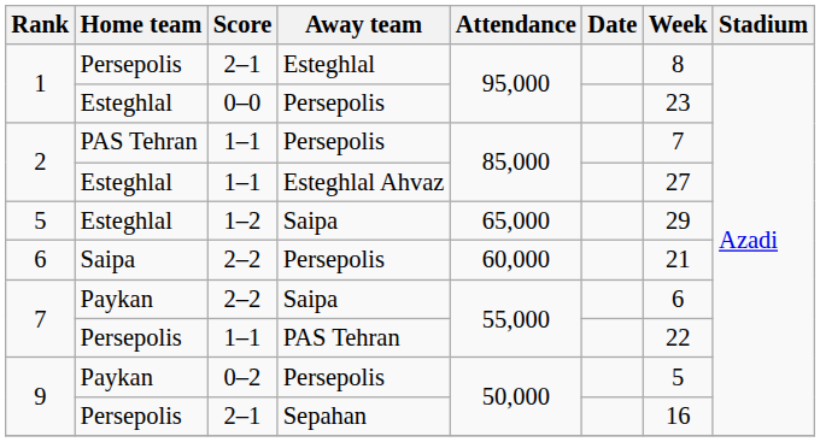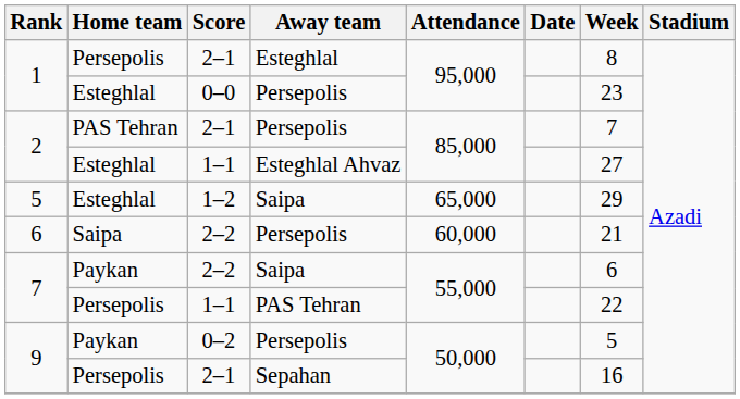 <table class="wikitable sortable">
 <tr>
 <th>Rank</th>
 <th>Home team</th>
 <th>Score</th>
 <th>Away team</th>
 <th>Attendance</th>
 <th>Date</th>
 <th>Week</th>
 <th>Stadium</th>
 </tr>
 <tr>
 <td rowspan="2" align="center">1</td>
 <td>Persepolis</td>
 <td align=center>2–1</td>
 <td>Esteghlal</td>
 <td rowspan="2" align="center">95,000</td>
 <td></td>
 <td align=center>8</td>
 <td rowspan="10"><a href='#'>Azadi</a></td>
 </tr>
 <tr>
 <td>Esteghlal</td>
 <td align=center>0–0</td>
 <td>Persepolis</td>
 <td></td>
 <td align=center>23</td>
 </tr>
 <tr>
 <td rowspan="2" align="center">2</td>
 <td>PAS Tehran</td>
-<td align=center>1–1</td>
+<td align=center>2–1</td>
 <td>Persepolis</td>
 <td rowspan="2" align="center">85,000</td>
 <td></td>
 <td align=center>7</td>
 </tr>
 <tr>
 <td>Esteghlal</td>
 <td align=center>1–1</td>
 <td>Esteghlal Ahvaz</td>
 <td></td>
 <td align=center>27</td>
 </tr>
 <tr>
 <td align=center>5</td>
 <td>Esteghlal</td>
 <td align=center>1–2</td>
 <td>Saipa</td>
 <td align=center>65,000</td>
 <td></td>
 <td align=center>29</td>
 </tr>
 <tr>
 <td align=center>6</td>
 <td>Saipa</td>
 <td align=center>2–2</td>
 <td>Persepolis</td>
 <td align=center>60,000</td>
 <td></td>
 <td align=center>21</td>
 </tr>
 <tr>
 <td rowspan="2" align="center">7</td>
 <td>Paykan</td>
 <td align=center>2–2</td>
 <td>Saipa</td>
 <td rowspan="2" align="center">55,000</td>
 <td></td>
 <td align=center>6</td>
 </tr>
 <tr>
 <td>Persepolis</td>
 <td align=center>1–1</td>
 <td>PAS Tehran</td>
 <td></td>
 <td align=center>22</td>
 </tr>
 <tr>
 <td rowspan="2" align="center">9</td>
 <td>Paykan</td>
 <td align=center>0–2</td>
 <td>Persepolis</td>
 <td rowspan="2" align="center">50,000</td>
 <td></td>
 <td align=center>5</td>
 </tr>
 <tr>
 <td>Persepolis</td>
 <td align=center>2–1</td>
 <td>Sepahan</td>
 <td></td>
 <td align=center>16</td>
 </tr>
 <tr>
 </tr>
 </table>
